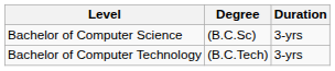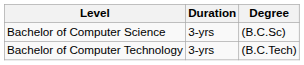 <table class="wikitable">
 <tr>
 <th>Level</th>
+<th>Duration</th>
 <th>Degree</th>
-<th>Duration</th>
 </tr>
 <tr>
 <td>Bachelor of Computer Science</td>
+<td>3-yrs</td>
 <td>(B.C.Sc)</td>
-<td>3-yrs</td>
 </tr>
 <tr>
 <td>Bachelor of Computer Technology</td>
+<td>3-yrs</td>
 <td>(B.C.Tech)</td>
-<td>3-yrs</td>
 </tr>
 </table>
